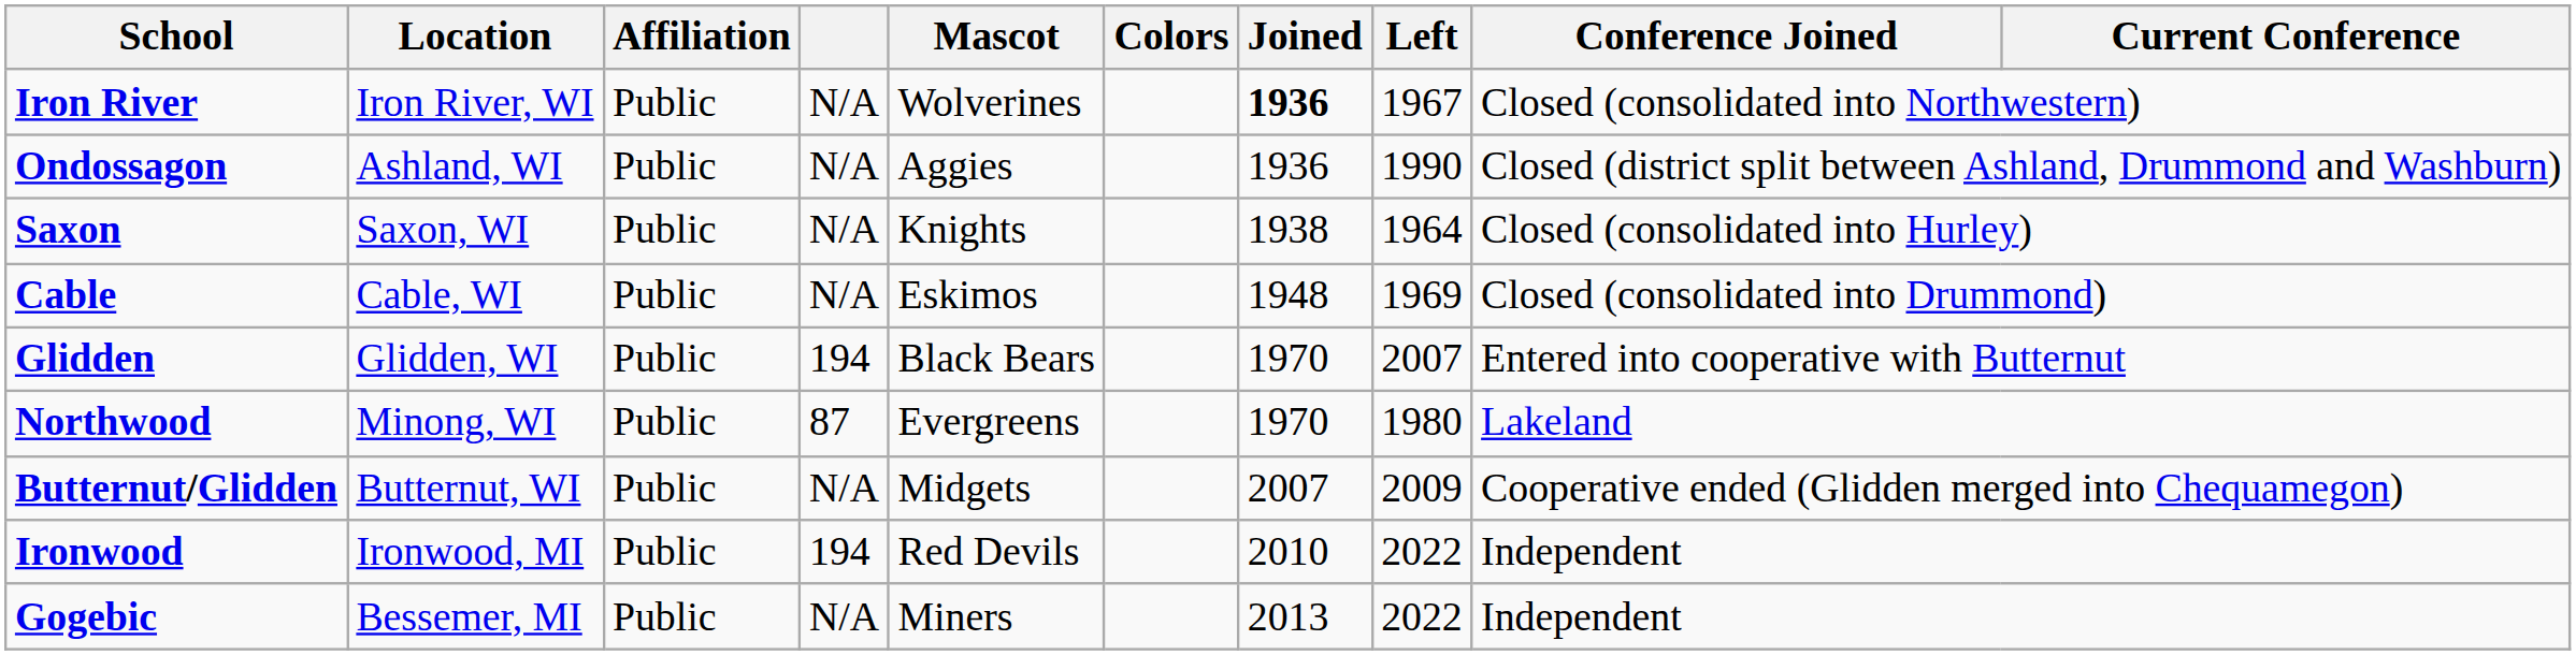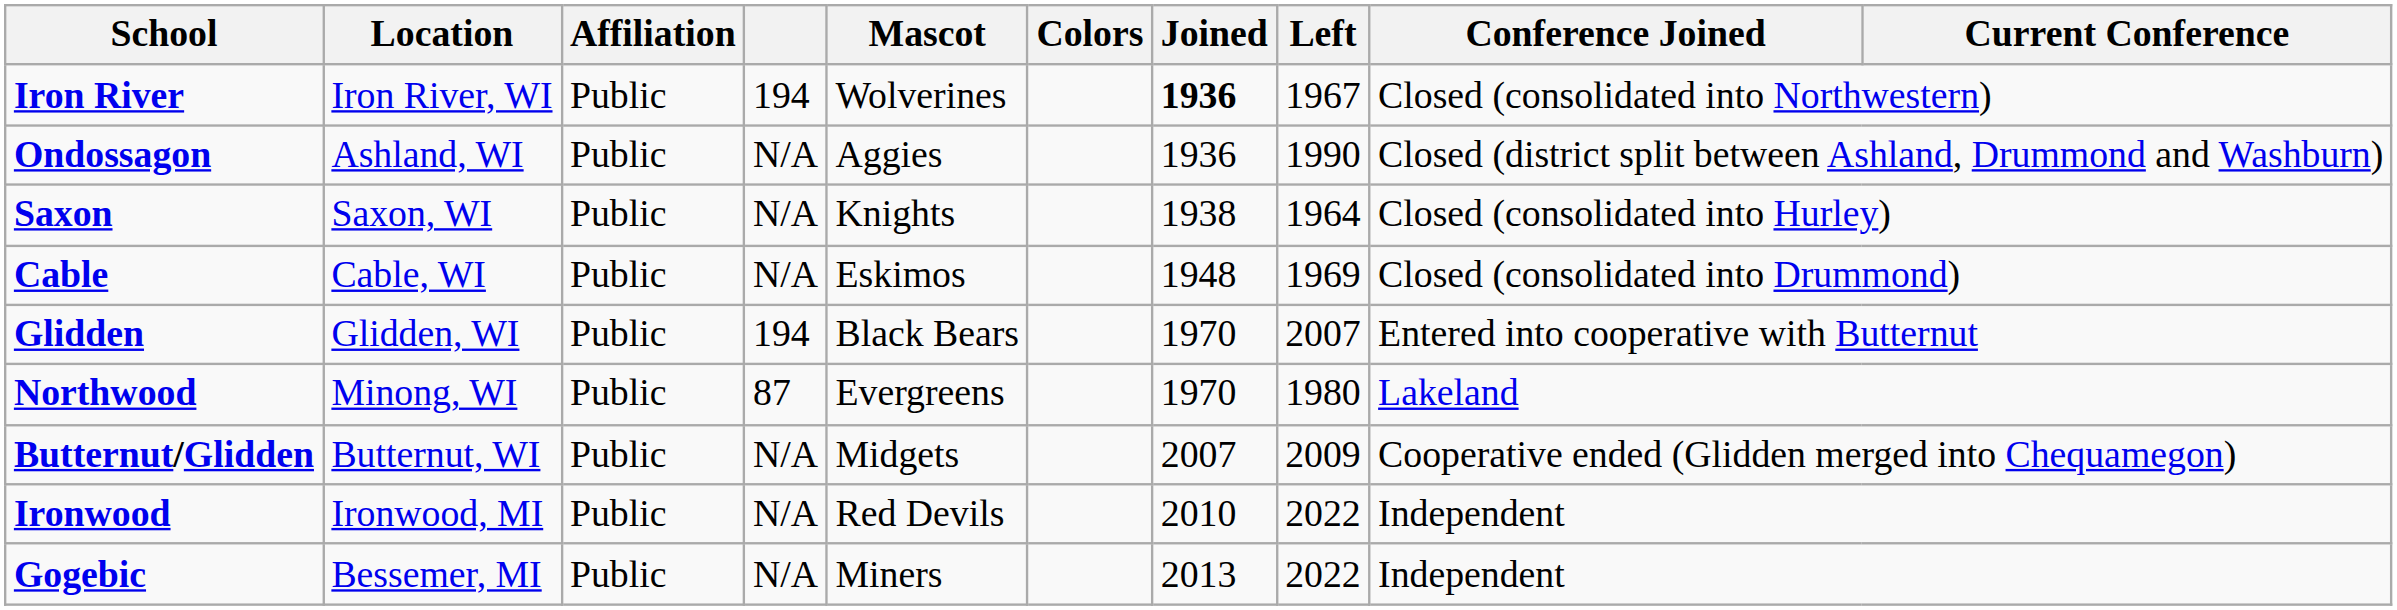 <table class="wikitable sortable">
 <tr>
 <th>School</th>
 <th>Location</th>
 <th>Affiliation</th>
 <th></th>
 <th>Mascot</th>
 <th>Colors</th>
 <th>Joined</th>
 <th>Left</th>
 <th>Conference Joined</th>
 <th>Current Conference</th>
 </tr>
 <tr>
 <td><a href='#'><strong>Iron River</strong></a></td>
 <td><a href='#'>Iron River, WI</a></td>
 <td>Public</td>
-<td>N/A</td>
+<td>194</td>
 <td>Wolverines</td>
 <td> </td>
 <td><strong>1936</strong></td>
 <td>1967</td>
 <td colspan="2">Closed (consolidated into <a href='#'>Northwestern</a>)</td>
 </tr>
 <tr>
 <td><a href='#'><strong>Ondossagon</strong></a></td>
 <td><a href='#'>Ashland, WI</a></td>
 <td>Public</td>
 <td>N/A</td>
 <td>Aggies</td>
 <td> </td>
 <td>1936</td>
 <td>1990</td>
 <td colspan="2">Closed (district split between <a href='#'>Ashland</a>, <a href='#'>Drummond</a> and <a href='#'>Washburn</a>)</td>
 </tr>
 <tr>
 <td><a href='#'><strong>Saxon</strong></a></td>
 <td><a href='#'>Saxon, WI</a></td>
 <td>Public</td>
 <td>N/A</td>
 <td>Knights</td>
 <td> </td>
 <td>1938</td>
 <td>1964</td>
 <td colspan="2">Closed (consolidated into <a href='#'>Hurley</a>)</td>
 </tr>
 <tr>
 <td><a href='#'><strong>Cable</strong></a></td>
 <td><a href='#'>Cable, WI</a></td>
 <td>Public</td>
 <td>N/A</td>
 <td>Eskimos</td>
 <td> </td>
 <td>1948</td>
 <td>1969</td>
 <td colspan="2">Closed (consolidated into <a href='#'>Drummond</a>)</td>
 </tr>
 <tr>
 <td><a href='#'><strong>Glidden</strong></a></td>
 <td><a href='#'>Glidden, WI</a></td>
 <td>Public</td>
 <td>194</td>
 <td>Black Bears</td>
 <td> </td>
 <td>1970</td>
 <td>2007</td>
 <td colspan="2">Entered into cooperative with <a href='#'>Butternut</a></td>
 </tr>
 <tr>
 <td><a href='#'><strong>Northwood</strong></a></td>
 <td><a href='#'>Minong, WI</a></td>
 <td>Public</td>
 <td>87</td>
 <td>Evergreens</td>
 <td> </td>
 <td>1970</td>
 <td>1980</td>
 <td colspan="2"><a href='#'>Lakeland</a></td>
 </tr>
 <tr>
 <td><strong><a href='#'>Butternut</a>/<a href='#'>Glidden</a></strong></td>
 <td><a href='#'>Butternut, WI</a></td>
 <td>Public</td>
 <td>N/A</td>
 <td>Midgets</td>
 <td> </td>
 <td>2007</td>
 <td>2009</td>
 <td colspan="2">Cooperative ended (Glidden merged into <a href='#'>Chequamegon</a>)</td>
 </tr>
 <tr>
 <td><a href='#'><strong>Ironwood</strong></a></td>
 <td><a href='#'>Ironwood, MI</a></td>
 <td>Public</td>
-<td>194</td>
+<td>N/A</td>
 <td>Red Devils</td>
 <td> </td>
 <td>2010</td>
 <td>2022</td>
 <td colspan="2">Independent</td>
 </tr>
 <tr>
 <td><a href='#'><strong>Gogebic</strong></a></td>
 <td><a href='#'>Bessemer, MI</a></td>
 <td>Public</td>
 <td>N/A</td>
 <td>Miners</td>
 <td> </td>
 <td>2013</td>
 <td>2022</td>
 <td colspan="2">Independent</td>
 </tr>
 </table>
